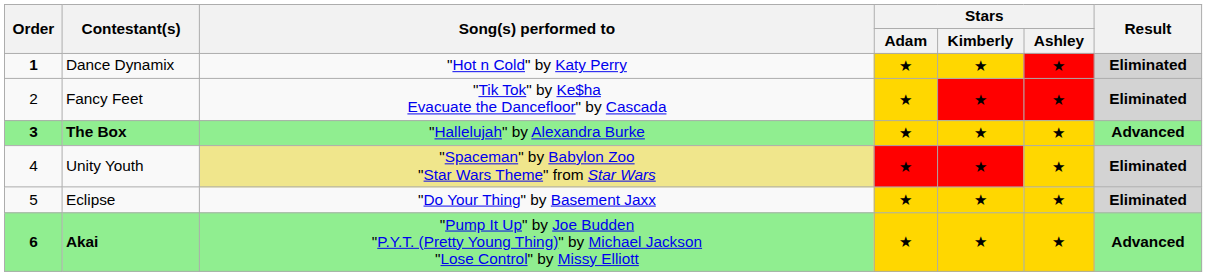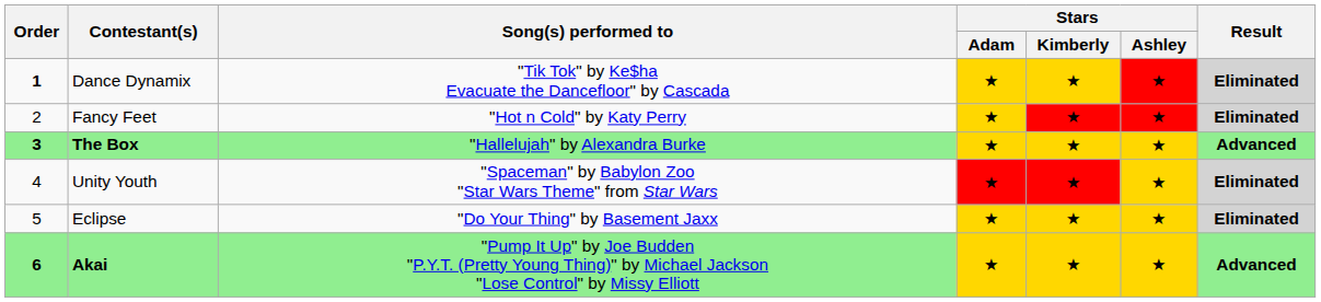 <table class="wikitable" style="text-align:center;">
 <tr>
 <th style="width:2%;" rowspan="2">Order</th>
 <th style="width:7%;" rowspan="2">Contestant(s)</th>
 <th style="width:41%;" rowspan="2">Song(s) performed to</th>
 <th style="width:9%;" colspan="3">Stars</th>
 <th style="width:5%;" rowspan="2">Result</th>
 </tr>
 <tr>
 <th style="width:3%;">Adam</th>
 <th style="width:3%;">Kimberly</th>
 <th style="width:3%;">Ashley</th>
 </tr>
 <tr>
 <td><strong>1</strong></td>
 <td style="text-align:left;">Dance Dynamix</td>
-<td>"<a href='#'>Hot n Cold</a>" by <a href='#'>Katy Perry</a></td>
+<td>"<a href='#'>Tik Tok</a>" by <a href='#'>Ke$ha</a> <br> <a href='#'>Evacuate the Dancefloor</a>" by <a href='#'>Cascada</a></td>
 <td style="background:gold;">★</td>
 <td style="background:gold;">★</td>
 <td style="background:red;">★</td>
 <td style="background:lightgrey;"><strong>Eliminated</strong></td>
 </tr>
 <tr>
 <td>2</td>
 <td style="text-align:left;">Fancy Feet</td>
-<td>"<a href='#'>Tik Tok</a>" by <a href='#'>Ke$ha</a> <br> <a href='#'>Evacuate the Dancefloor</a>" by <a href='#'>Cascada</a></td>
+<td>"<a href='#'>Hot n Cold</a>" by <a href='#'>Katy Perry</a></td>
 <td style="background:gold;">★</td>
 <td style="background:red;">★</td>
 <td style="background:red;">★</td>
 <td style="background:lightgrey;"><strong>Eliminated</strong></td>
 </tr>
 <tr style="background:lightgreen;">
 <td><strong>3</strong></td>
 <td style="text-align:left;"><strong>The Box</strong></td>
 <td>"<a href='#'>Hallelujah</a>" by <a href='#'>Alexandra Burke</a></td>
 <td style="background:gold;">★</td>
 <td style="background:gold;">★</td>
 <td style="background:gold;">★</td>
 <td><strong>Advanced</strong></td>
 </tr>
 <tr>
 <td>4</td>
 <td style="text-align:left;">Unity Youth</td>
-<td style="background: khaki;">"<a href='#'>Spaceman</a>" by <a href='#'>Babylon Zoo</a> <br>  "<a href='#'>Star Wars Theme</a>" from <em><a href='#'>Star Wars</a></em></td>
+<td>"<a href='#'>Spaceman</a>" by <a href='#'>Babylon Zoo</a> <br>  "<a href='#'>Star Wars Theme</a>" from <em><a href='#'>Star Wars</a></em></td>
 <td style="background:red;">★</td>
 <td style="background:red;">★</td>
 <td style="background:gold;">★</td>
 <td style="background:lightgrey;"><strong>Eliminated</strong></td>
 </tr>
 <tr>
 <td>5</td>
 <td style="text-align:left;">Eclipse</td>
 <td>"<a href='#'>Do Your Thing</a>" by <a href='#'>Basement Jaxx</a></td>
 <td style="background:gold;">★</td>
 <td style="background:gold;">★</td>
 <td style="background:gold;">★</td>
 <td style="background:lightgrey;"><strong>Eliminated</strong></td>
 </tr>
 <tr style="background:lightgreen;">
 <td><strong>6</strong></td>
 <td style="text-align:left;"><strong>Akai</strong></td>
 <td>"<a href='#'>Pump It Up</a>" by <a href='#'>Joe Budden</a> <br>  "<a href='#'>P.Y.T. (Pretty Young Thing)</a>" by <a href='#'>Michael Jackson</a> <br>  "<a href='#'>Lose Control</a>" by <a href='#'>Missy Elliott</a></td>
 <td style="background:gold;">★</td>
 <td style="background:gold;">★</td>
 <td style="background:gold;">★</td>
 <td><strong>Advanced</strong></td>
 </tr>
 </table>
